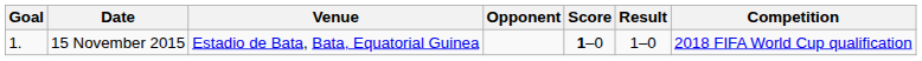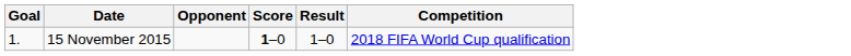 <table class="wikitable plainrowheaders sortable">
 <tr>
 <th>Goal</th>
 <th>Date</th>
-<th>Venue</th>
 <th>Opponent</th>
 <th>Score</th>
 <th>Result</th>
 <th>Competition</th>
 </tr>
 <tr>
 <td>1.</td>
 <td>15 November 2015</td>
-<td><a href='#'>Estadio de Bata</a>, <a href='#'>Bata, Equatorial Guinea</a></td>
 <td></td>
 <td align=center><strong>1</strong>–0</td>
 <td align=center>1–0</td>
 <td><a href='#'>2018 FIFA World Cup qualification</a></td>
 </tr>
 </table>
